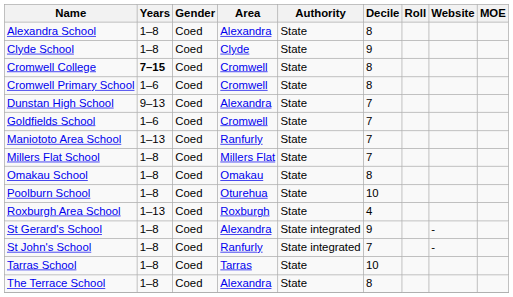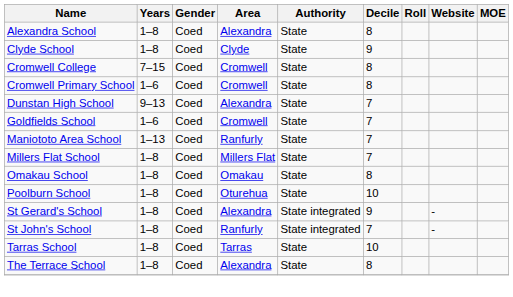 <table class="wikitable sortable">
 <tr>
 <th>Name</th>
 <th>Years</th>
 <th>Gender</th>
 <th>Area</th>
 <th>Authority</th>
 <th>Decile</th>
 <th>Roll</th>
 <th>Website</th>
 <th>MOE</th>
 </tr>
 <tr>
 <td><a href='#'>Alexandra School</a></td>
 <td>1–8</td>
 <td>Coed</td>
 <td><a href='#'>Alexandra</a></td>
 <td>State</td>
 <td>8</td>
 <td></td>
 <td></td>
 <td></td>
 </tr>
 <tr>
 <td><a href='#'>Clyde School</a></td>
 <td>1–8</td>
 <td>Coed</td>
 <td><a href='#'>Clyde</a></td>
 <td>State</td>
 <td>9</td>
 <td></td>
 <td></td>
 <td></td>
 </tr>
 <tr>
 <td><a href='#'>Cromwell College</a></td>
-<td><strong>7–15</strong></td>
+<td>7–15</td>
 <td>Coed</td>
 <td><a href='#'>Cromwell</a></td>
 <td>State</td>
 <td>8</td>
 <td></td>
 <td></td>
 <td></td>
 </tr>
 <tr>
 <td><a href='#'>Cromwell Primary School</a></td>
 <td>1–6</td>
 <td>Coed</td>
 <td><a href='#'>Cromwell</a></td>
 <td>State</td>
 <td>8</td>
 <td></td>
 <td></td>
 <td></td>
 </tr>
 <tr>
 <td><a href='#'>Dunstan High School</a></td>
 <td>9–13</td>
 <td>Coed</td>
 <td><a href='#'>Alexandra</a></td>
 <td>State</td>
 <td>7</td>
 <td></td>
 <td></td>
 <td></td>
 </tr>
 <tr>
 <td><a href='#'>Goldfields School</a></td>
 <td>1–6</td>
 <td>Coed</td>
 <td><a href='#'>Cromwell</a></td>
 <td>State</td>
 <td>7</td>
 <td></td>
 <td></td>
 <td></td>
 </tr>
 <tr>
 <td><a href='#'>Maniototo Area School</a></td>
 <td>1–13</td>
 <td>Coed</td>
 <td><a href='#'>Ranfurly</a></td>
 <td>State</td>
 <td>7</td>
 <td></td>
 <td></td>
 <td></td>
 </tr>
 <tr>
 <td><a href='#'>Millers Flat School</a></td>
 <td>1–8</td>
 <td>Coed</td>
 <td><a href='#'>Millers Flat</a></td>
 <td>State</td>
 <td>7</td>
 <td></td>
 <td></td>
 <td></td>
 </tr>
 <tr>
 <td><a href='#'>Omakau School</a></td>
 <td>1–8</td>
 <td>Coed</td>
 <td><a href='#'>Omakau</a></td>
 <td>State</td>
 <td>8</td>
 <td></td>
 <td></td>
 <td></td>
 </tr>
 <tr>
 <td><a href='#'>Poolburn School</a></td>
 <td>1–8</td>
 <td>Coed</td>
 <td><a href='#'>Oturehua</a></td>
 <td>State</td>
 <td>10</td>
 <td></td>
 <td></td>
 <td></td>
 </tr>
 <tr>
-<td><a href='#'>Roxburgh Area School</a></td>
-<td>1–13</td>
-<td>Coed</td>
-<td><a href='#'>Roxburgh</a></td>
-<td>State</td>
-<td>4</td>
-<td></td>
-<td></td>
-<td></td>
-</tr>
-<tr>
 <td><a href='#'>St Gerard's School</a></td>
 <td>1–8</td>
 <td>Coed</td>
 <td><a href='#'>Alexandra</a></td>
 <td>State integrated</td>
 <td>9</td>
 <td></td>
 <td>-</td>
 <td></td>
 </tr>
 <tr>
 <td><a href='#'>St John's School</a></td>
 <td>1–8</td>
 <td>Coed</td>
 <td><a href='#'>Ranfurly</a></td>
 <td>State integrated</td>
 <td>7</td>
 <td></td>
 <td>-</td>
 <td></td>
 </tr>
 <tr>
 <td><a href='#'>Tarras School</a></td>
 <td>1–8</td>
 <td>Coed</td>
 <td><a href='#'>Tarras</a></td>
 <td>State</td>
 <td>10</td>
 <td></td>
 <td></td>
 <td></td>
 </tr>
 <tr>
 <td><a href='#'>The Terrace School</a></td>
 <td>1–8</td>
 <td>Coed</td>
 <td><a href='#'>Alexandra</a></td>
 <td>State</td>
 <td>8</td>
 <td></td>
 <td></td>
 <td></td>
 </tr>
 <tr>
 </tr>
 </table>
